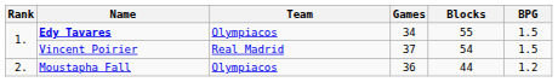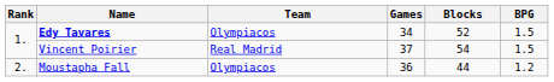 <table class="wikitable" style="text-align: center;">
 <tr>
 <th>Rank</th>
 <th width=200>Name</th>
 <th width=210>Team</th>
 <th>Games</th>
 <th width=85>Blocks</th>
 <th width=50>BPG</th>
 </tr>
 <tr>
 <td rowspan="2">1.</td>
 <td align="left"> <strong><a href='#'>Edy Tavares</a></strong></td>
 <td align="left"> <a href='#'>Olympiacos</a></td>
 <td>34</td>
-<td>55</td>
+<td>52</td>
 <td>1.5</td>
 </tr>
 <tr>
 <td align="left"> <a href='#'>Vincent Poirier</a></td>
 <td align="left"> <a href='#'>Real Madrid</a></td>
 <td>37</td>
 <td>54</td>
 <td>1.5</td>
 </tr>
 <tr>
 <td>2.</td>
 <td align="left"> <a href='#'>Moustapha Fall</a></td>
 <td align="left"> <a href='#'>Olympiacos</a></td>
 <td>36</td>
 <td>44</td>
 <td>1.2</td>
 </tr>
 </table>
